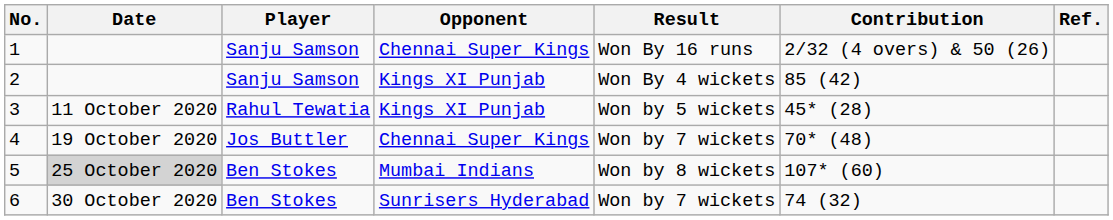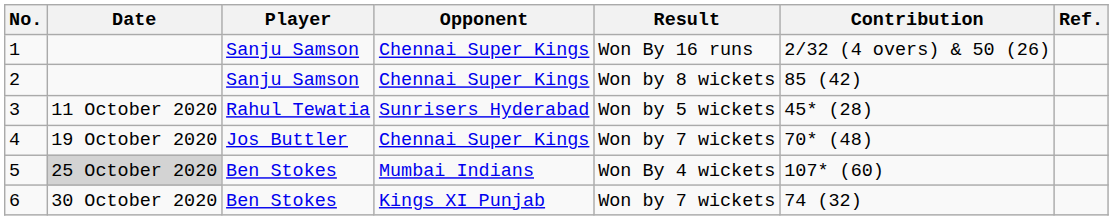 <table class="wikitable sortable" text-align: "center;">
 <tr>
 <th>No.</th>
 <th>Date</th>
 <th>Player</th>
 <th>Opponent</th>
 <th>Result</th>
 <th>Contribution</th>
 <th>Ref.</th>
 </tr>
 <tr>
 <td>1</td>
 <td></td>
 <td><a href='#'>Sanju Samson</a></td>
 <td><a href='#'>Chennai Super Kings</a></td>
 <td>Won By 16 runs</td>
 <td>2/32 (4 overs) & 50 (26)</td>
 <td></td>
 </tr>
 <tr>
 <td>2</td>
 <td></td>
 <td><a href='#'>Sanju Samson</a></td>
-<td><a href='#'>Kings XI Punjab</a></td>
-<td>Won By 4 wickets</td>
+<td><a href='#'>Chennai Super Kings</a></td>
+<td>Won by 8 wickets</td>
 <td>85 (42)</td>
 <td></td>
 </tr>
 <tr>
 <td>3</td>
 <td>11 October 2020</td>
 <td><a href='#'>Rahul Tewatia</a></td>
-<td><a href='#'>Kings XI Punjab</a></td>
+<td><a href='#'>Sunrisers Hyderabad</a></td>
 <td>Won by 5 wickets</td>
 <td>45* (28)</td>
 <td></td>
 </tr>
 <tr>
 <td>4</td>
 <td>19 October 2020</td>
 <td><a href='#'>Jos Buttler</a></td>
 <td><a href='#'>Chennai Super Kings</a></td>
 <td>Won by 7 wickets</td>
 <td>70* (48)</td>
 <td></td>
 </tr>
 <tr>
 <td>5</td>
 <td style="background: lightgrey;">25 October 2020</td>
 <td><a href='#'>Ben Stokes</a></td>
 <td><a href='#'>Mumbai Indians</a></td>
-<td>Won by 8 wickets</td>
+<td>Won By 4 wickets</td>
 <td>107* (60)</td>
 <td></td>
 </tr>
 <tr>
 <td>6</td>
 <td>30 October 2020</td>
 <td><a href='#'>Ben Stokes</a></td>
-<td><a href='#'>Sunrisers Hyderabad</a></td>
+<td><a href='#'>Kings XI Punjab</a></td>
 <td>Won by 7 wickets</td>
 <td>74 (32)</td>
 <td></td>
 </tr>
 </table>
